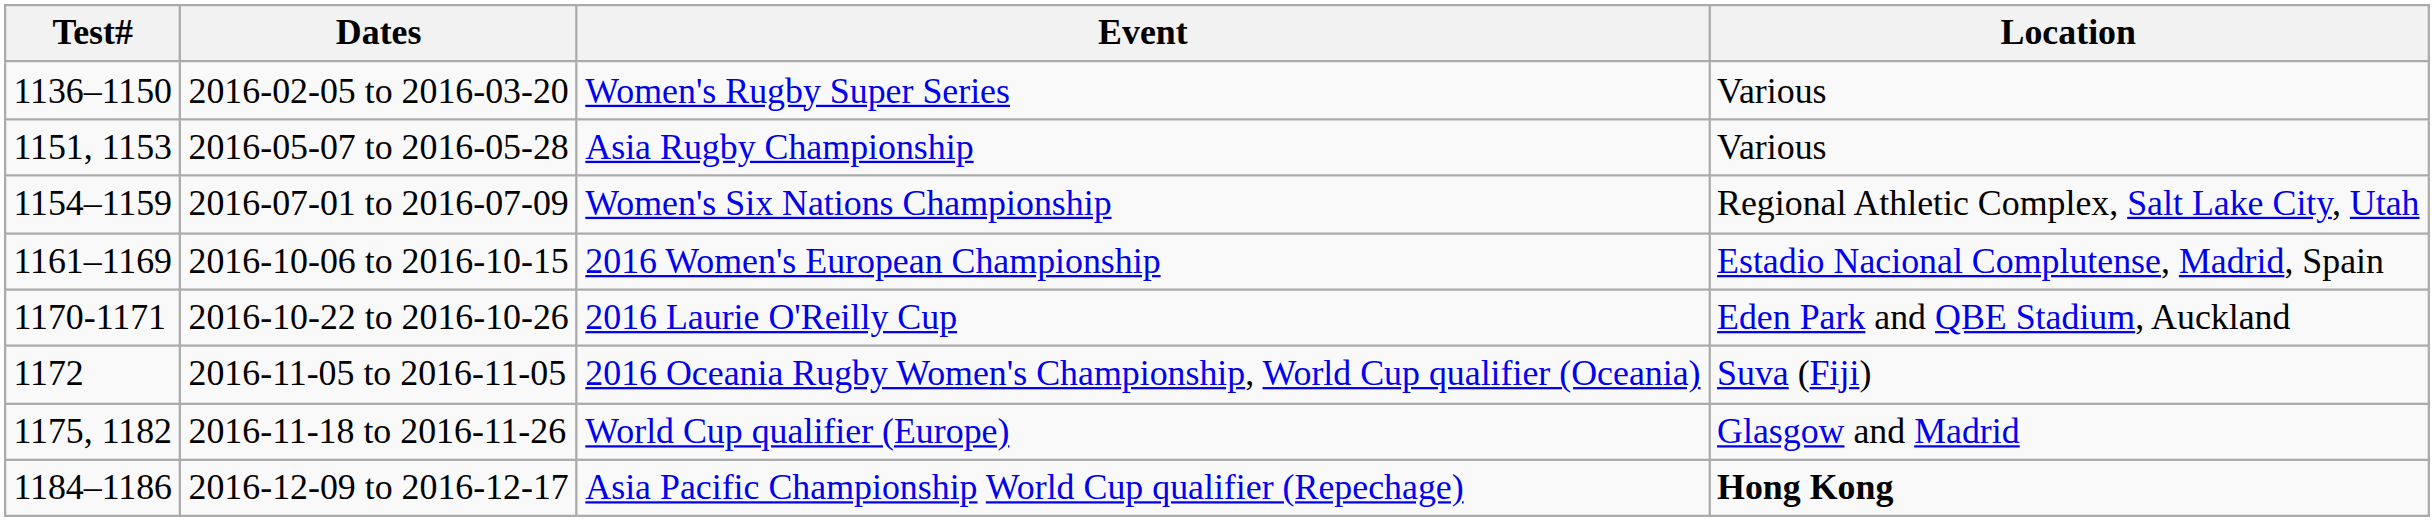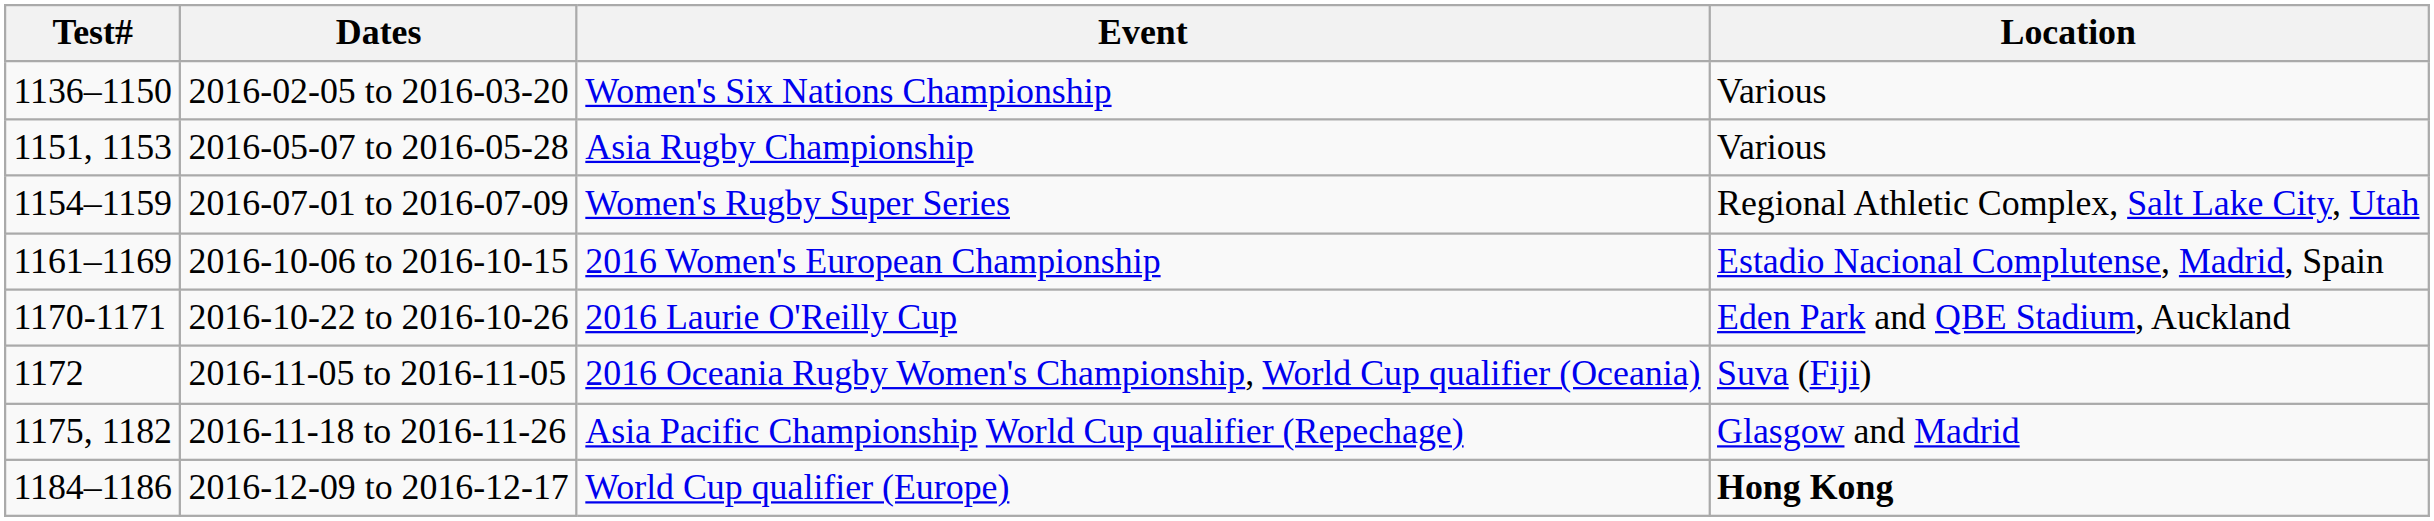 <table class="wikitable">
 <tr>
 <th>Test#</th>
 <th>Dates</th>
 <th>Event</th>
 <th>Location</th>
 </tr>
 <tr>
 <td>1136–1150</td>
 <td>2016-02-05 to 2016-03-20</td>
-<td><a href='#'>Women's Rugby Super Series</a></td>
+<td><a href='#'>Women's Six Nations Championship</a></td>
 <td>Various</td>
 </tr>
 <tr>
 <td>1151, 1153</td>
 <td>2016-05-07 to 2016-05-28</td>
 <td><a href='#'>Asia Rugby Championship</a></td>
 <td>Various</td>
 </tr>
 <tr>
 <td>1154–1159</td>
 <td>2016-07-01 to 2016-07-09</td>
-<td><a href='#'>Women's Six Nations Championship</a></td>
+<td><a href='#'>Women's Rugby Super Series</a></td>
 <td>Regional Athletic Complex, <a href='#'>Salt Lake City</a>, <a href='#'>Utah</a></td>
 </tr>
 <tr>
 <td>1161–1169</td>
 <td>2016-10-06 to 2016-10-15</td>
 <td><a href='#'>2016 Women's European Championship</a></td>
 <td><a href='#'>Estadio Nacional Complutense</a>, <a href='#'>Madrid</a>, Spain</td>
 </tr>
 <tr>
 <td>1170-1171</td>
 <td>2016-10-22 to 2016-10-26</td>
 <td><a href='#'>2016 Laurie O'Reilly Cup</a></td>
 <td><a href='#'>Eden Park</a> and <a href='#'>QBE Stadium</a>, Auckland</td>
 </tr>
 <tr>
 <td>1172</td>
 <td>2016-11-05 to 2016-11-05</td>
 <td><a href='#'>2016 Oceania Rugby Women's Championship</a>, <a href='#'>World Cup qualifier (Oceania)</a></td>
 <td><a href='#'>Suva</a> (<a href='#'>Fiji</a>)</td>
 </tr>
 <tr>
 <td>1175, 1182</td>
 <td>2016-11-18 to 2016-11-26</td>
-<td><a href='#'>World Cup qualifier (Europe)</a></td>
+<td><a href='#'>Asia Pacific Championship</a> <a href='#'>World Cup qualifier (Repechage)</a></td>
 <td><a href='#'>Glasgow</a> and <a href='#'>Madrid</a></td>
 </tr>
 <tr>
 <td>1184–1186</td>
 <td>2016-12-09 to 2016-12-17</td>
-<td><a href='#'>Asia Pacific Championship</a> <a href='#'>World Cup qualifier (Repechage)</a></td>
+<td><a href='#'>World Cup qualifier (Europe)</a></td>
 <td><strong>Hong Kong</strong></td>
 </tr>
 </table>
